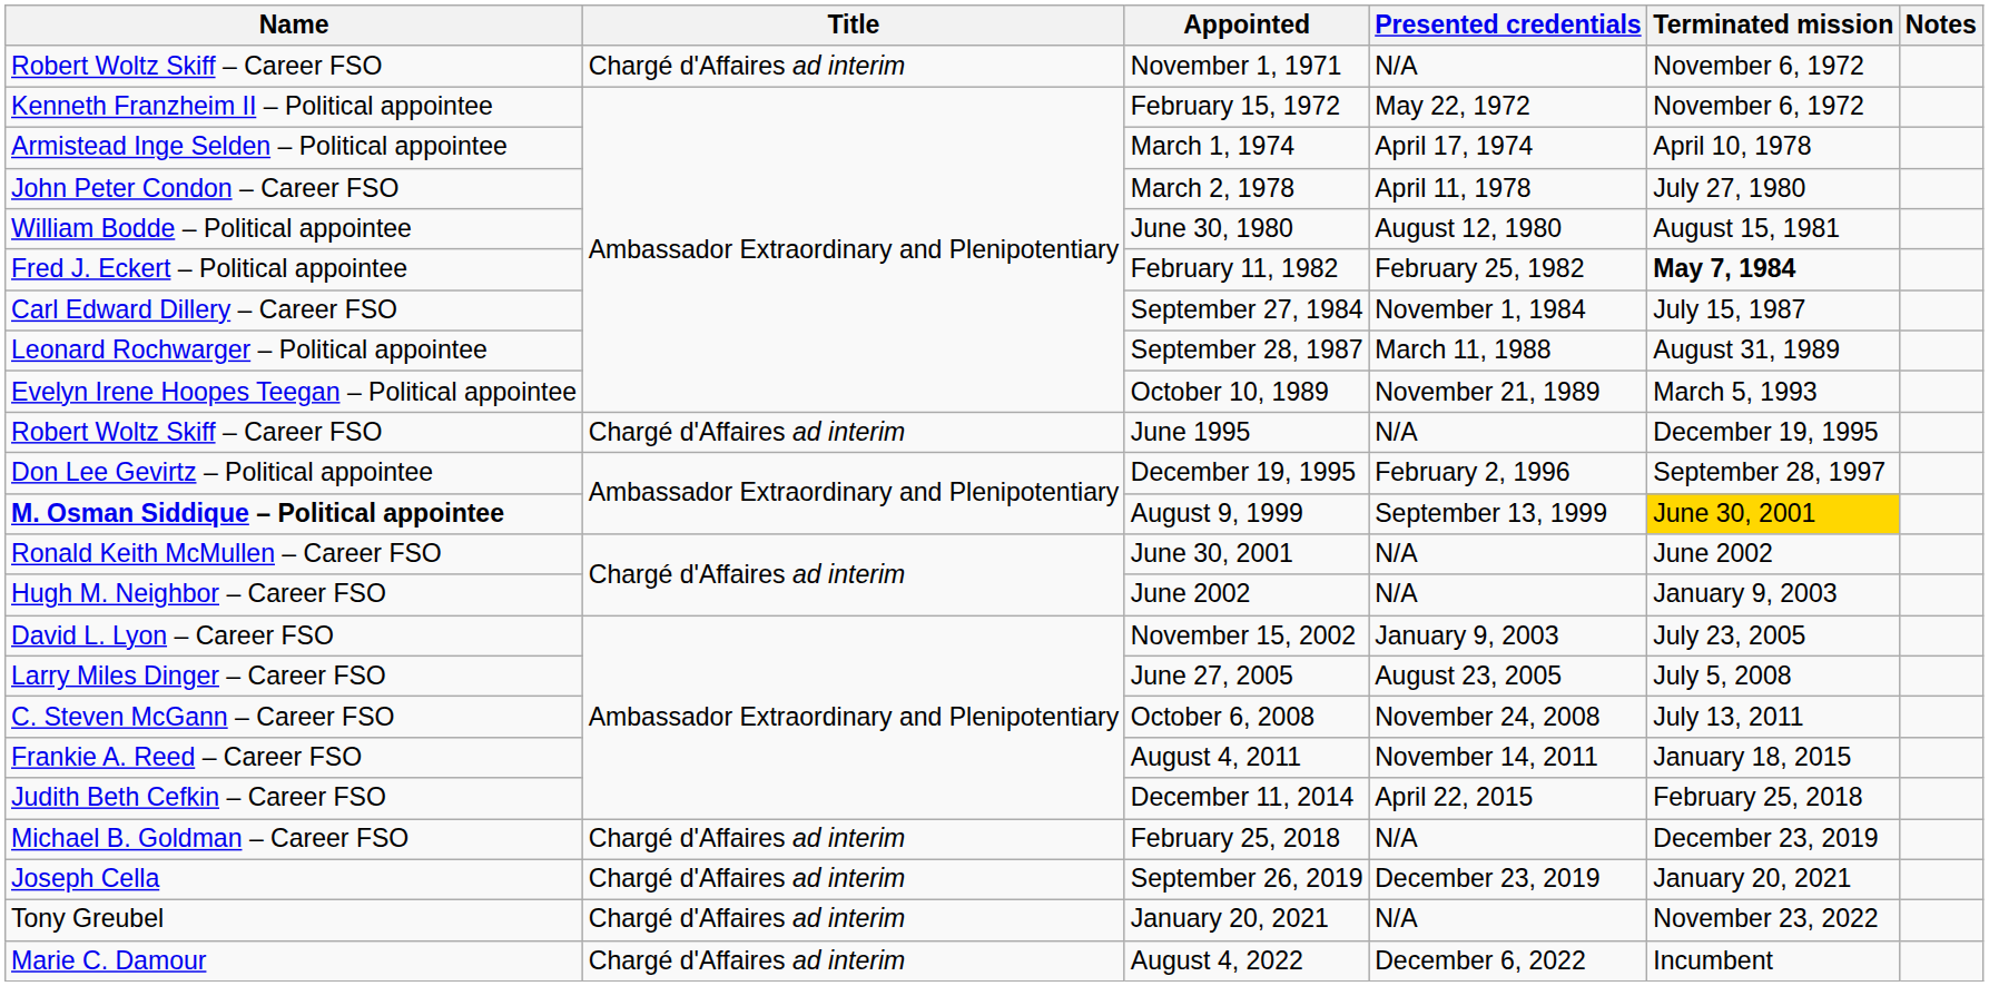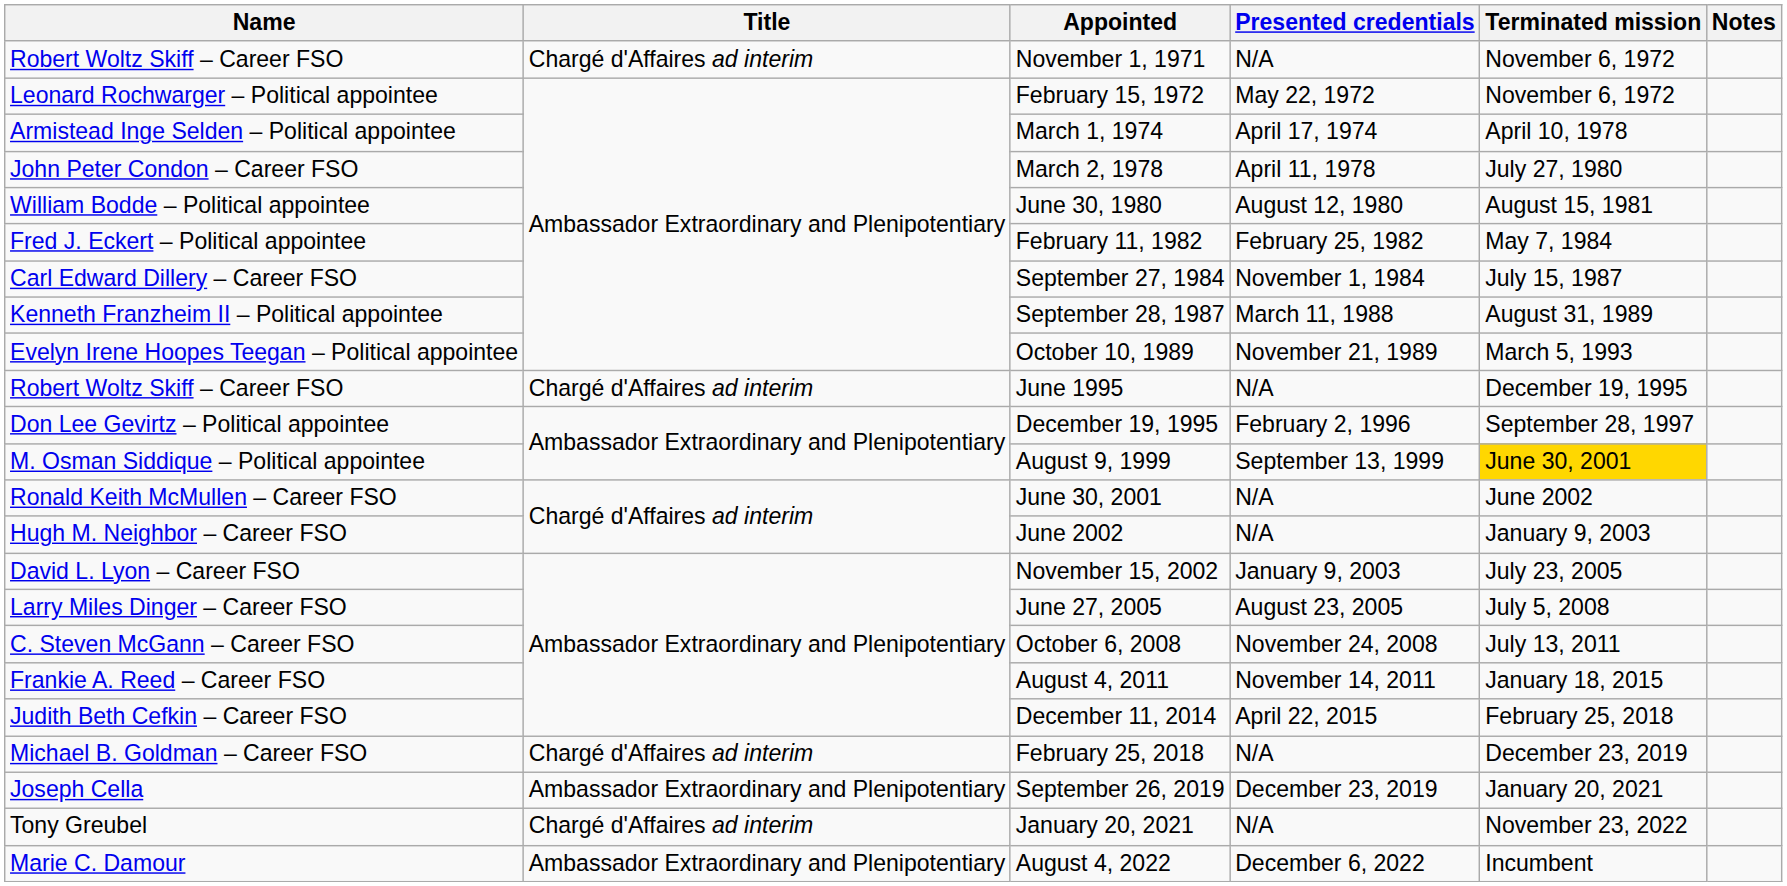 <table class="wikitable">
 <tr>
 <th>Name</th>
 <th>Title</th>
 <th>Appointed</th>
 <th><a href='#'>Presented credentials</a></th>
 <th>Terminated mission</th>
 <th>Notes</th>
 </tr>
 <tr>
 <td><a href='#'>Robert Woltz Skiff</a> – Career FSO</td>
 <td>Chargé d'Affaires <em>ad interim</em></td>
 <td>November 1, 1971</td>
 <td>N/A</td>
 <td>November 6, 1972</td>
 <td></td>
 </tr>
 <tr>
-<td><a href='#'>Kenneth Franzheim II</a> – Political appointee</td>
+<td><a href='#'>Leonard Rochwarger</a> – Political appointee</td>
 <td rowspan="8">Ambassador Extraordinary and Plenipotentiary</td>
 <td>February 15, 1972</td>
 <td>May 22, 1972</td>
 <td>November 6, 1972</td>
 <td></td>
 </tr>
 <tr>
 <td><a href='#'>Armistead Inge Selden</a> – Political appointee</td>
 <td>March 1, 1974</td>
 <td>April 17, 1974</td>
 <td>April 10, 1978</td>
 <td></td>
 </tr>
 <tr>
 <td><a href='#'>John Peter Condon</a> – Career FSO</td>
 <td>March 2, 1978</td>
 <td>April 11, 1978</td>
 <td>July 27, 1980</td>
 <td></td>
 </tr>
 <tr>
 <td><a href='#'>William Bodde</a> – Political appointee</td>
 <td>June 30, 1980</td>
 <td>August 12, 1980</td>
 <td>August 15, 1981</td>
 <td></td>
 </tr>
 <tr>
 <td><a href='#'>Fred J. Eckert</a> – Political appointee</td>
 <td>February 11, 1982</td>
 <td>February 25, 1982</td>
-<td><strong>May 7, 1984</strong></td>
+<td>May 7, 1984</td>
 <td></td>
 </tr>
 <tr>
 <td><a href='#'>Carl Edward Dillery</a> – Career FSO</td>
 <td>September 27, 1984</td>
 <td>November 1, 1984</td>
 <td>July 15, 1987</td>
 <td></td>
 </tr>
 <tr>
-<td><a href='#'>Leonard Rochwarger</a> – Political appointee</td>
+<td><a href='#'>Kenneth Franzheim II</a> – Political appointee</td>
 <td>September 28, 1987</td>
 <td>March 11, 1988</td>
 <td>August 31, 1989</td>
 <td></td>
 </tr>
 <tr>
 <td><a href='#'>Evelyn Irene Hoopes Teegan</a> – Political appointee</td>
 <td>October 10, 1989</td>
 <td>November 21, 1989</td>
 <td>March 5, 1993</td>
 <td></td>
 </tr>
 <tr>
 <td><a href='#'>Robert Woltz Skiff</a> – Career FSO</td>
 <td>Chargé d'Affaires <em>ad interim</em></td>
 <td>June 1995</td>
 <td>N/A</td>
 <td>December 19, 1995</td>
 <td></td>
 </tr>
 <tr>
 <td><a href='#'>Don Lee Gevirtz</a> – Political appointee</td>
 <td rowspan="2">Ambassador Extraordinary and Plenipotentiary</td>
 <td>December 19, 1995</td>
 <td>February 2, 1996</td>
 <td>September 28, 1997</td>
 <td></td>
 </tr>
 <tr>
-<td><strong><a href='#'>M. Osman Siddique</a> – Political appointee</strong></td>
+<td><a href='#'>M. Osman Siddique</a> – Political appointee</td>
 <td>August 9, 1999</td>
 <td>September 13, 1999</td>
 <td style="background: gold;">June 30, 2001</td>
 <td></td>
 </tr>
 <tr>
 <td><a href='#'>Ronald Keith McMullen</a> – Career FSO</td>
 <td rowspan="2">Chargé d'Affaires <em>ad interim</em></td>
 <td>June 30, 2001</td>
 <td>N/A</td>
 <td>June 2002</td>
 <td></td>
 </tr>
 <tr>
 <td><a href='#'>Hugh M. Neighbor</a> – Career FSO</td>
 <td>June 2002</td>
 <td>N/A</td>
 <td>January 9, 2003</td>
 <td></td>
 </tr>
 <tr>
 <td><a href='#'>David L. Lyon</a> – Career FSO</td>
 <td rowspan="5">Ambassador Extraordinary and Plenipotentiary</td>
 <td>November 15, 2002</td>
 <td>January 9, 2003</td>
 <td>July 23, 2005</td>
 <td></td>
 </tr>
 <tr>
 <td><a href='#'>Larry Miles Dinger</a> – Career FSO</td>
 <td>June 27, 2005</td>
 <td>August 23, 2005</td>
 <td>July 5, 2008</td>
 <td></td>
 </tr>
 <tr>
 <td><a href='#'>C. Steven McGann</a> – Career FSO</td>
 <td>October 6, 2008</td>
 <td>November 24, 2008</td>
 <td>July 13, 2011</td>
 <td></td>
 </tr>
 <tr>
 <td><a href='#'>Frankie A. Reed</a> – Career FSO</td>
 <td>August 4, 2011</td>
 <td>November 14, 2011</td>
 <td>January 18, 2015</td>
 <td></td>
 </tr>
 <tr>
 <td><a href='#'>Judith Beth Cefkin</a> – Career FSO</td>
 <td>December 11, 2014</td>
 <td>April 22, 2015</td>
 <td>February 25, 2018</td>
 <td></td>
 </tr>
 <tr>
 <td><a href='#'>Michael B. Goldman</a> – Career FSO</td>
 <td>Chargé d'Affaires <em>ad interim</em></td>
 <td>February 25, 2018</td>
 <td>N/A</td>
 <td>December 23, 2019</td>
 <td></td>
 </tr>
 <tr>
 <td><a href='#'>Joseph Cella</a></td>
-<td>Chargé d'Affaires <em>ad interim</em></td>
+<td>Ambassador Extraordinary and Plenipotentiary</td>
 <td>September 26, 2019</td>
 <td>December 23, 2019</td>
 <td>January 20, 2021</td>
 <td></td>
 </tr>
 <tr>
 <td>Tony Greubel</td>
 <td>Chargé d'Affaires <em>ad interim</em></td>
 <td>January 20, 2021</td>
 <td>N/A</td>
 <td>November 23, 2022</td>
 <td></td>
 </tr>
 <tr>
 <td><a href='#'>Marie C. Damour</a></td>
-<td>Chargé d'Affaires <em>ad interim</em></td>
+<td>Ambassador Extraordinary and Plenipotentiary</td>
 <td>August 4, 2022</td>
 <td>December 6, 2022</td>
 <td>Incumbent</td>
 <td></td>
 </tr>
 </table>
